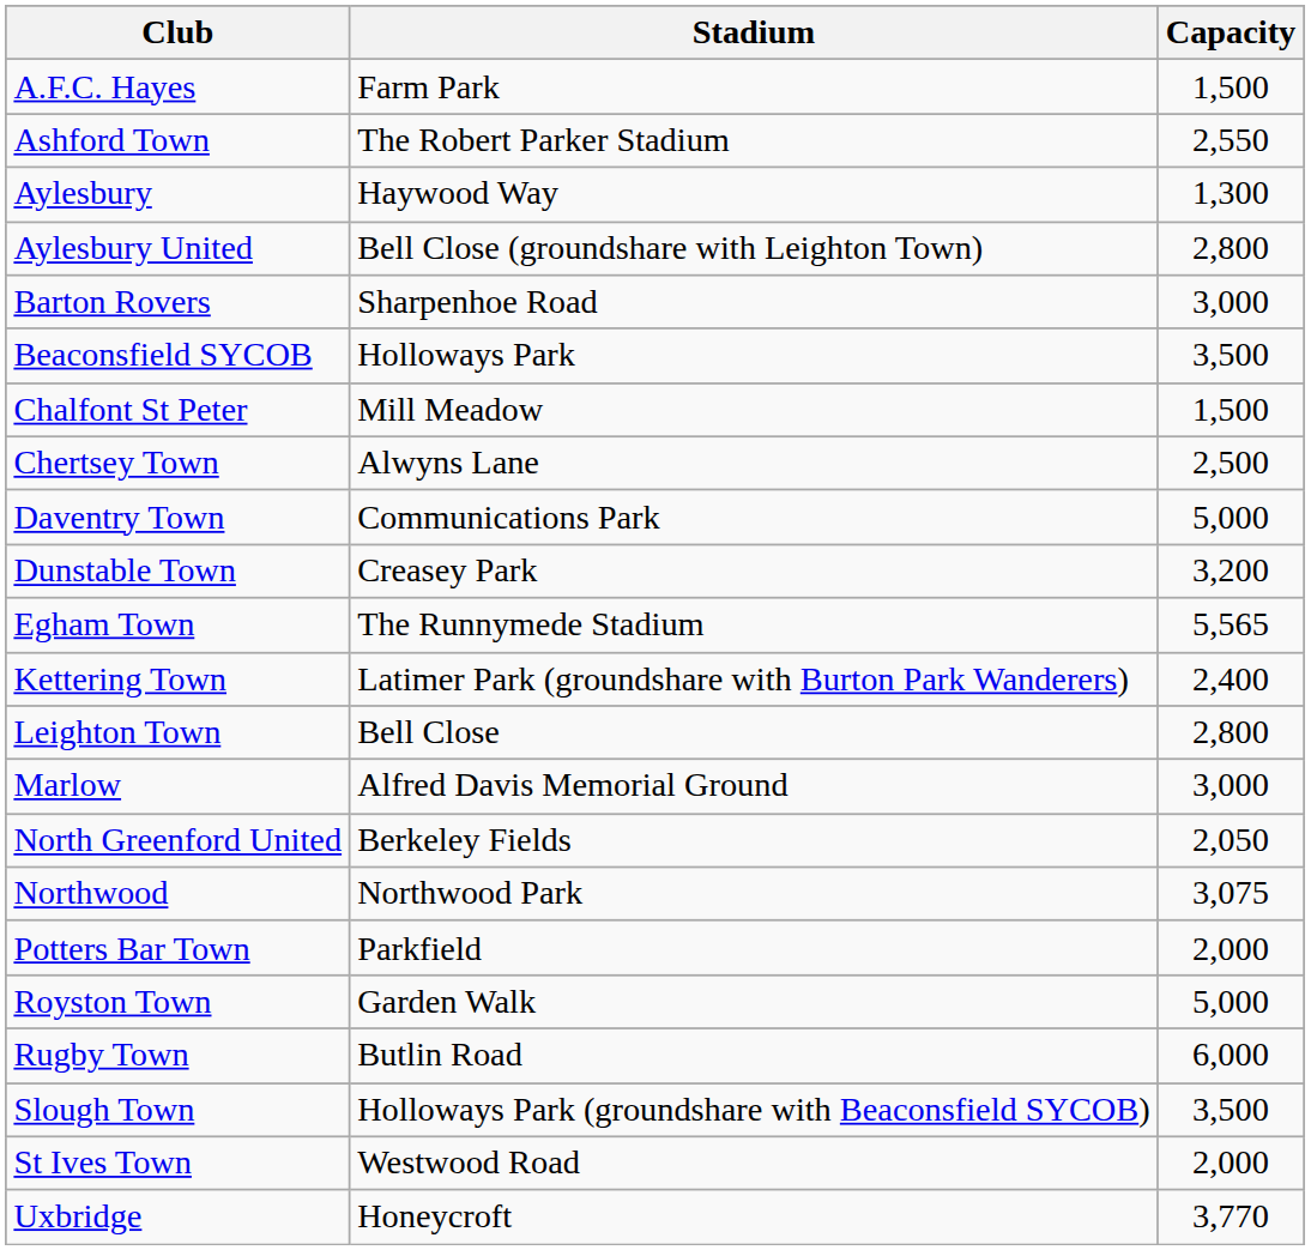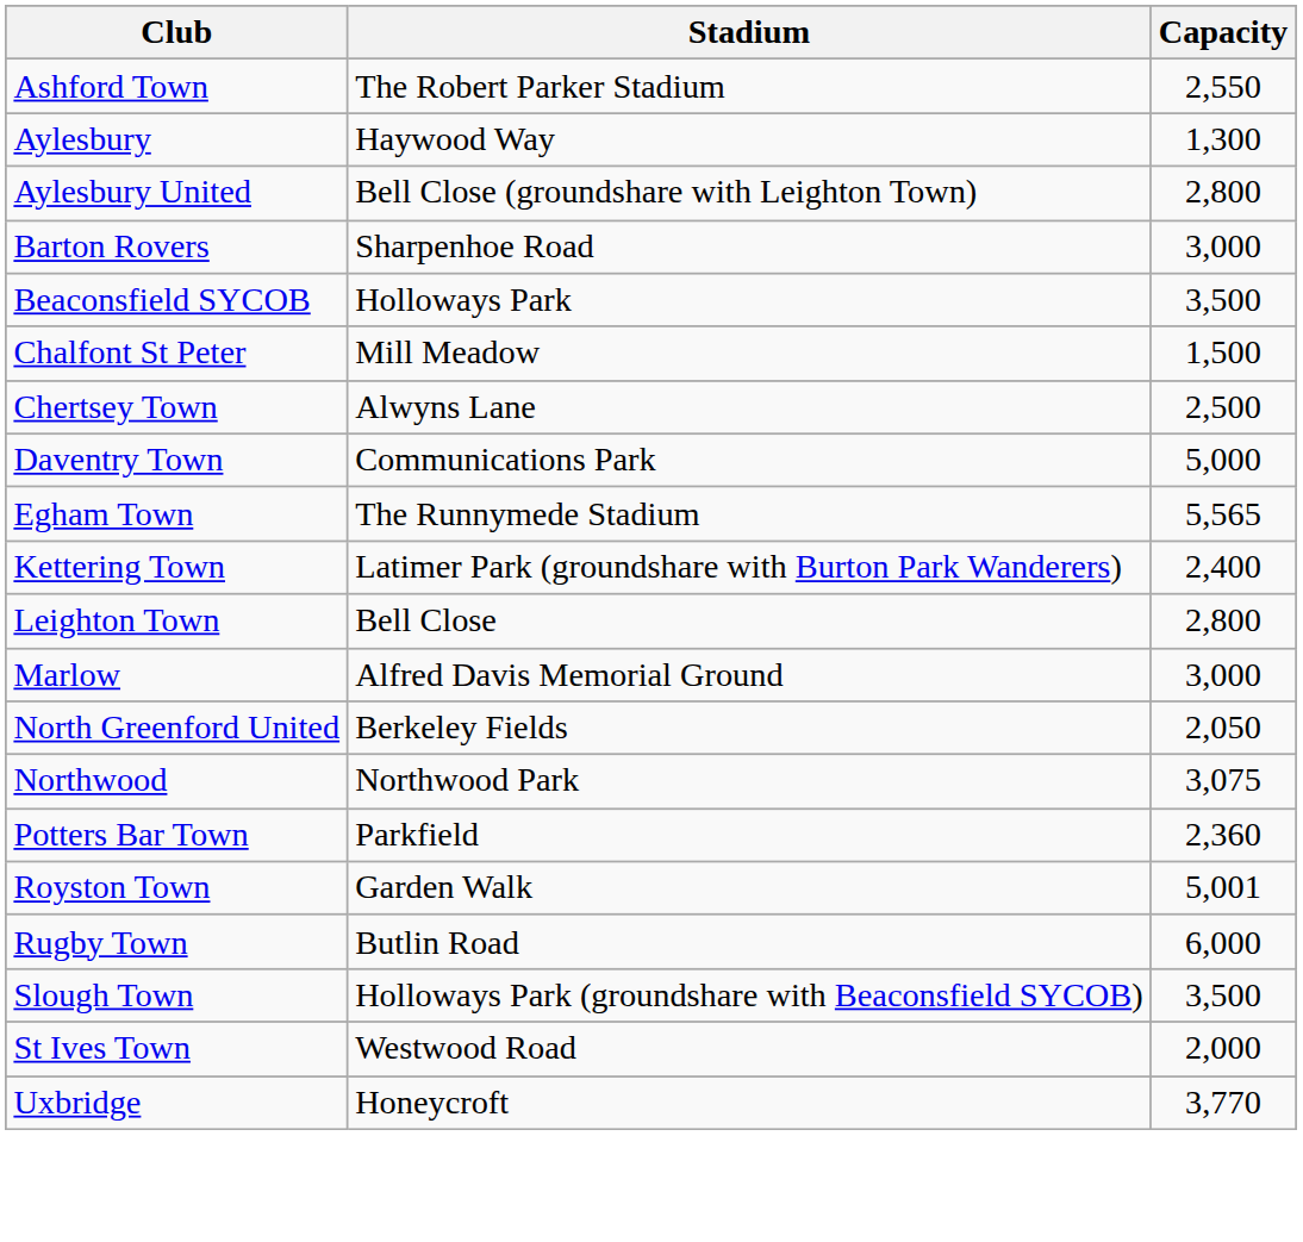 <table class="wikitable sortable">
 <tr>
 <th>Club</th>
 <th>Stadium</th>
 <th>Capacity</th>
-</tr>
-<tr>
-<td><a href='#'>A.F.C. Hayes</a></td>
-<td>Farm Park</td>
-<td align="center">1,500</td>
 </tr>
 <tr>
 <td><a href='#'>Ashford Town</a></td>
 <td>The Robert Parker Stadium</td>
 <td align="center">2,550</td>
 </tr>
 <tr>
 <td><a href='#'>Aylesbury</a></td>
 <td>Haywood Way</td>
 <td align="center">1,300</td>
 </tr>
 <tr>
 <td><a href='#'>Aylesbury United</a></td>
 <td>Bell Close (groundshare with Leighton Town)</td>
 <td align="center">2,800</td>
 </tr>
 <tr>
 <td><a href='#'>Barton Rovers</a></td>
 <td>Sharpenhoe Road</td>
 <td align="center">3,000</td>
 </tr>
 <tr>
 <td><a href='#'>Beaconsfield SYCOB</a></td>
 <td>Holloways Park</td>
 <td align="center">3,500</td>
 </tr>
 <tr>
 <td><a href='#'>Chalfont St Peter</a></td>
 <td>Mill Meadow</td>
 <td align="center">1,500</td>
 </tr>
 <tr>
 <td><a href='#'>Chertsey Town</a></td>
 <td>Alwyns Lane</td>
 <td align="center">2,500</td>
 </tr>
 <tr>
 <td><a href='#'>Daventry Town</a></td>
 <td>Communications Park</td>
 <td align="center">5,000</td>
 </tr>
 <tr>
-<td><a href='#'>Dunstable Town</a></td>
-<td>Creasey Park</td>
-<td align="center">3,200</td>
-</tr>
-<tr>
 <td><a href='#'>Egham Town</a></td>
 <td>The Runnymede Stadium</td>
 <td align="center">5,565</td>
 </tr>
 <tr>
 <td><a href='#'>Kettering Town</a></td>
 <td>Latimer Park (groundshare with <a href='#'>Burton Park Wanderers</a>)</td>
 <td align="center">2,400</td>
 </tr>
 <tr>
 <td><a href='#'>Leighton Town</a></td>
 <td>Bell Close</td>
 <td align="center">2,800</td>
 </tr>
 <tr>
 <td><a href='#'>Marlow</a></td>
 <td>Alfred Davis Memorial Ground</td>
 <td align="center">3,000</td>
 </tr>
 <tr>
 <td><a href='#'>North Greenford United</a></td>
 <td>Berkeley Fields</td>
 <td align="center">2,050</td>
 </tr>
 <tr>
 <td><a href='#'>Northwood</a></td>
 <td>Northwood Park</td>
 <td align="center">3,075</td>
 </tr>
 <tr>
 <td><a href='#'>Potters Bar Town</a></td>
 <td>Parkfield</td>
-<td align="center">2,000</td>
+<td align="center">2,360</td>
 </tr>
 <tr>
 <td><a href='#'>Royston Town</a></td>
 <td>Garden Walk</td>
-<td align="center">5,000</td>
+<td align="center">5,001</td>
 </tr>
 <tr>
 <td><a href='#'>Rugby Town</a></td>
 <td>Butlin Road</td>
 <td align="center">6,000</td>
 </tr>
 <tr>
 <td><a href='#'>Slough Town</a></td>
 <td>Holloways Park (groundshare with <a href='#'>Beaconsfield SYCOB</a>)</td>
 <td align="center">3,500</td>
 </tr>
 <tr>
 <td><a href='#'>St Ives Town</a></td>
 <td>Westwood Road</td>
 <td align="center">2,000</td>
 </tr>
 <tr>
 <td><a href='#'>Uxbridge</a></td>
 <td>Honeycroft</td>
 <td align="center">3,770</td>
 </tr>
 </table>
